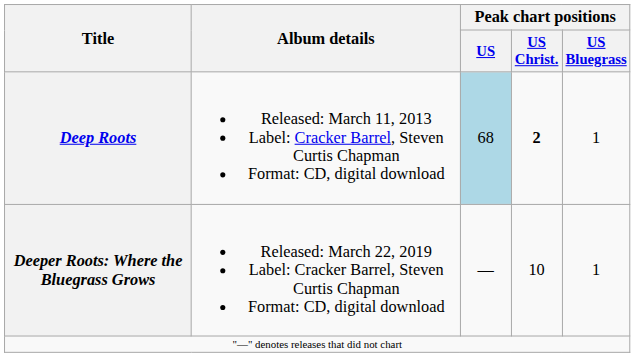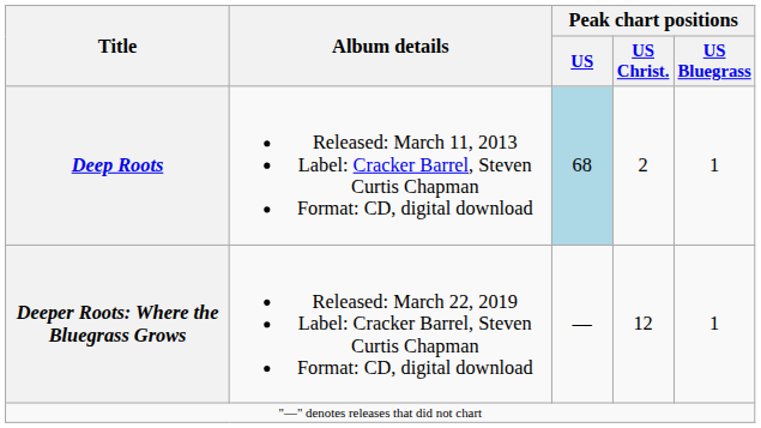 <table class="wikitable plainrowheaders" style="text-align:center;">
 <tr>
 <th scope="col" rowspan="2" style="width:11em;">Title</th>
 <th scope="col" rowspan="2" style="width:16em;">Album details</th>
 <th scope="col" colspan="3">Peak chart positions</th>
 </tr>
 <tr>
 <th style="width:3em; font-size:90%"><a href='#'>US</a><br></th>
 <th style="width:3em; font-size:90%"><a href='#'>US<br>Christ.</a><br></th>
 <th style="width:3em; font-size:90%"><a href='#'>US<br>Bluegrass</a><br></th>
 </tr>
 <tr>
 <th scope="row"><em><a href='#'>Deep Roots</a></em></th>
 <td><br><ul><li>Released: March 11, 2013</li><li>Label: <a href='#'>Cracker Barrel</a>, Steven Curtis Chapman</li><li>Format: CD, digital download</li></ul></td>
 <td style="background: lightblue;">68</td>
-<td><strong>2</strong></td>
+<td>2</td>
 <td>1</td>
 </tr>
 <tr>
 <th scope="row"><em>Deeper Roots: Where the Bluegrass Grows</em></th>
 <td><br><ul><li>Released: March 22, 2019</li><li>Label: Cracker Barrel, Steven Curtis Chapman</li><li>Format: CD, digital download</li></ul></td>
 <td>—</td>
-<td>10</td>
+<td>12</td>
 <td>1</td>
 </tr>
 <tr>
 <td colspan="10" style="font-size:8pt">"—" denotes releases that did not chart</td>
 </tr>
 </table>
